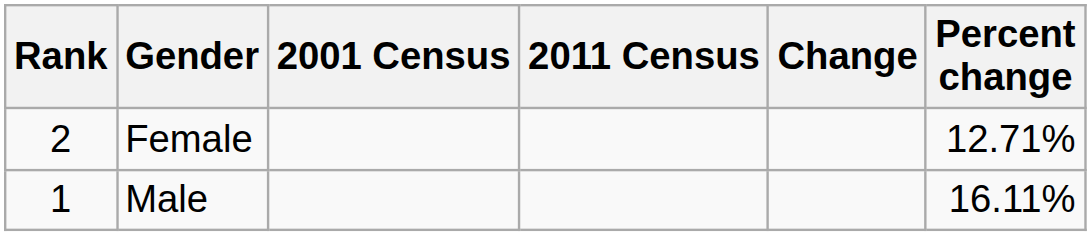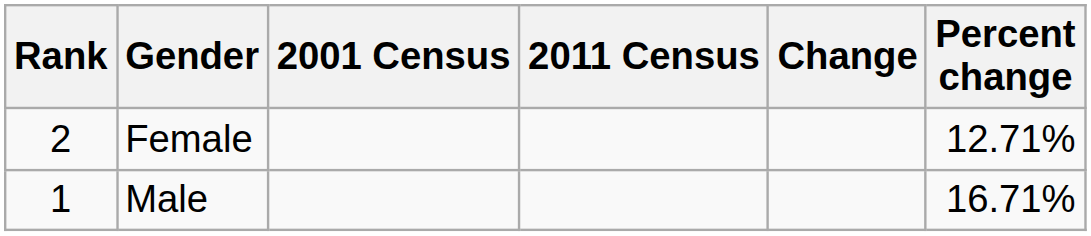 <table class="wikitable sortable" style="text-align: right;">
 <tr>
 <th data-sort-type="number">Rank</th>
 <th>Gender</th>
 <th>2001 Census</th>
 <th>2011 Census</th>
 <th data-sort-type="number">Change</th>
 <th data-sort-type="number">Percent<br>change</th>
 </tr>
 <tr>
 <td style="text-align: center;">2 </td>
 <td style="text-align: left;">Female</td>
 <td></td>
 <td></td>
 <td> </td>
 <td>12.71% </td>
 </tr>
 <tr>
 <td style="text-align: center;">1 </td>
 <td style="text-align: left;">Male</td>
 <td></td>
 <td></td>
 <td> </td>
-<td>16.11% </td>
+<td>16.71% </td>
 </tr>
 </table>
